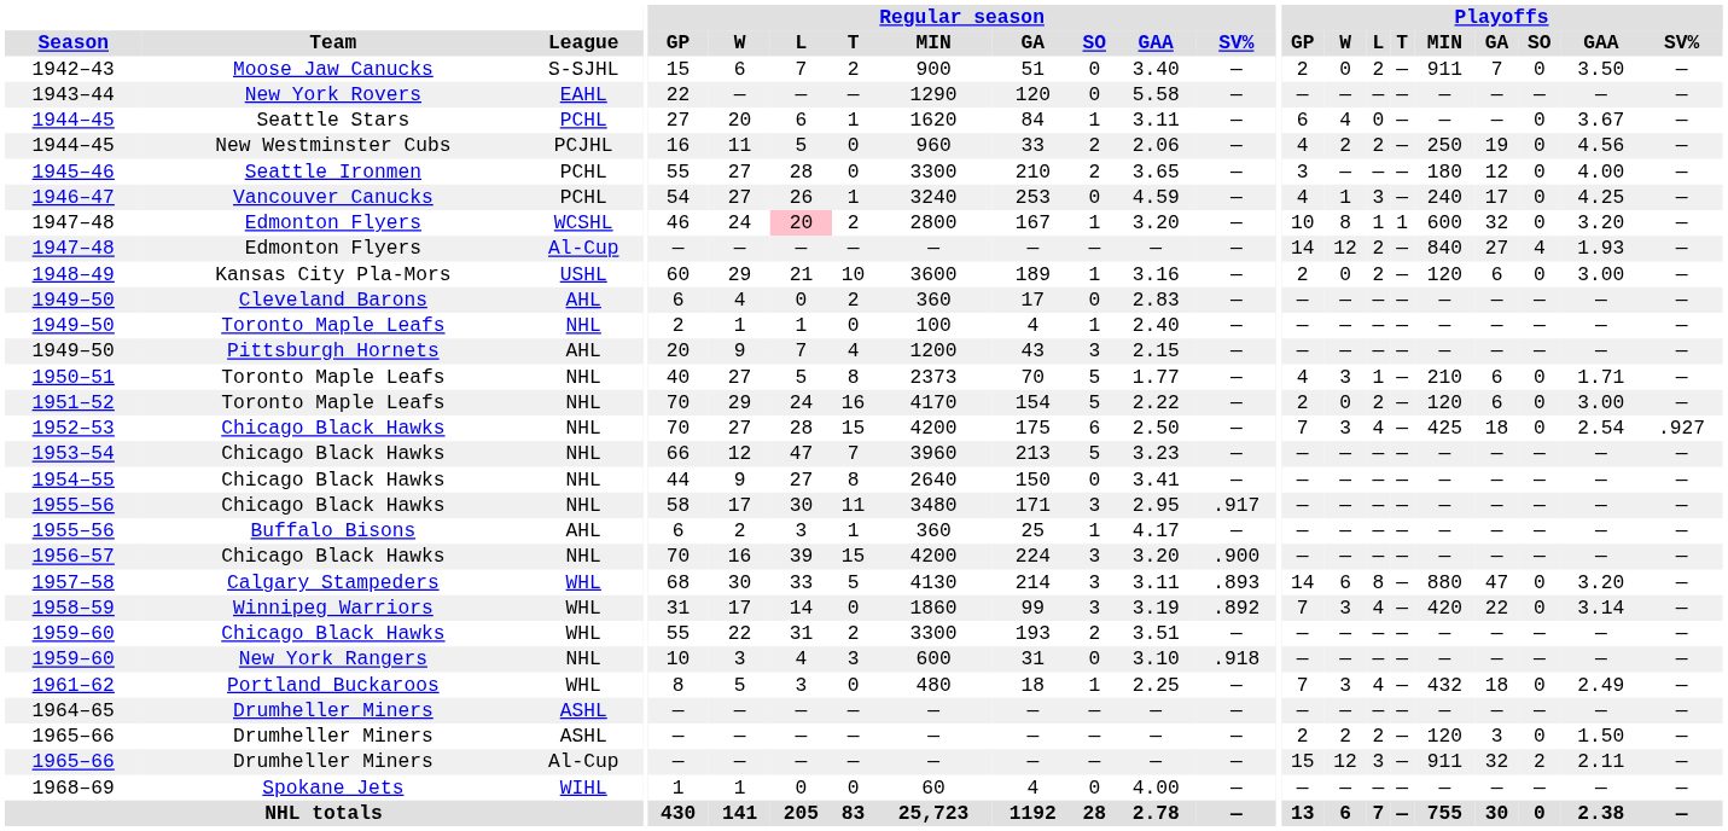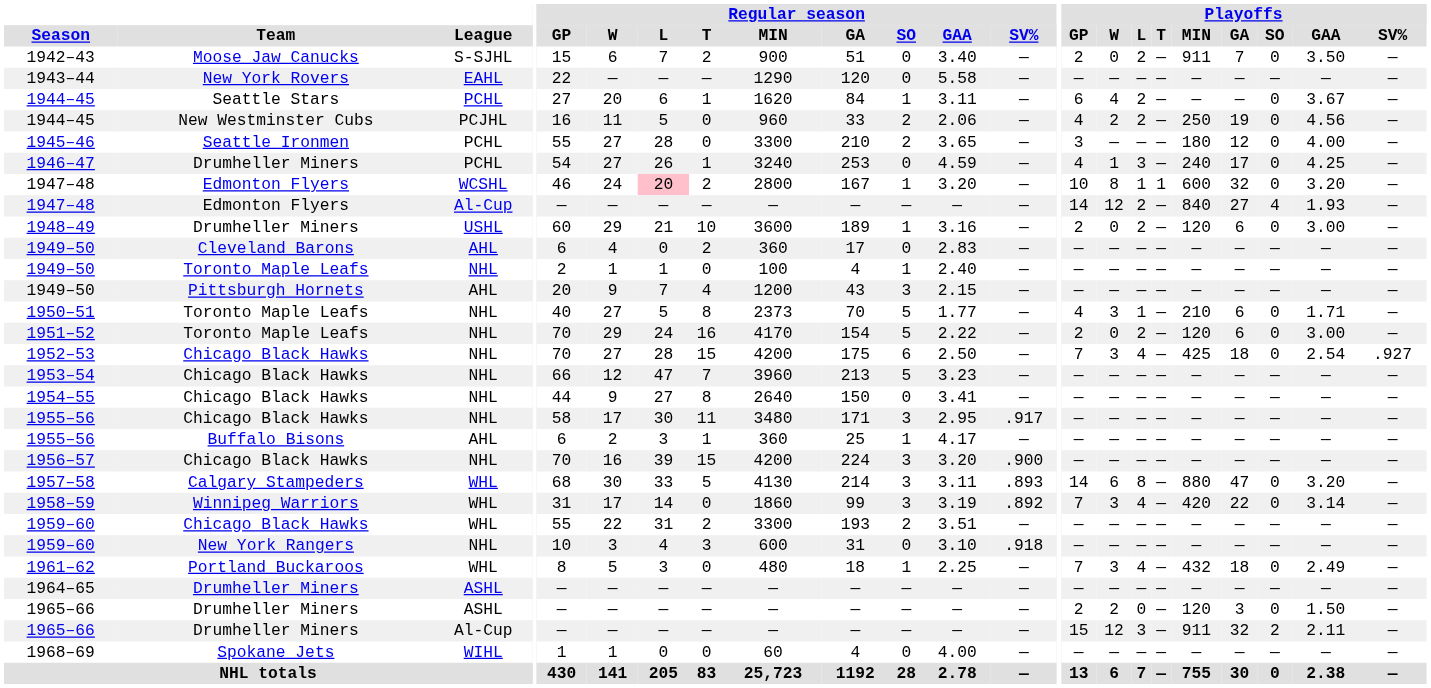 <table border="0" cellpadding="1" cellspacing="0" style="width:90%; text-align:center;">
 <tr bgcolor="#e0e0e0">
 <th colspan="3" bgcolor="#ffffff"></th>
 <th rowspan="99" bgcolor="#ffffff"></th>
 <th colspan="9" bgcolor="#e0e0e0"><a href='#'>Regular season</a></th>
 <th rowspan="99" bgcolor="#ffffff"></th>
 <th colspan="9" bgcolor="#e0e0e0"><a href='#'>Playoffs</a></th>
 </tr>
 <tr bgcolor="#e0e0e0">
 <th><a href='#'>Season</a></th>
 <th>Team</th>
 <th>League</th>
 <th>GP</th>
 <th>W</th>
 <th>L</th>
 <th>T</th>
 <th>MIN</th>
 <th>GA</th>
 <th><a href='#'>SO</a></th>
 <th><a href='#'>GAA</a></th>
 <th><a href='#'>SV%</a></th>
 <th>GP</th>
 <th>W</th>
 <th>L</th>
 <th>T</th>
 <th>MIN</th>
 <th>GA</th>
 <th>SO</th>
 <th>GAA</th>
 <th>SV%</th>
 </tr>
 <tr>
 <td>1942–43</td>
 <td><a href='#'>Moose Jaw Canucks</a></td>
 <td>S-SJHL</td>
 <td>15</td>
 <td>6</td>
 <td>7</td>
 <td>2</td>
 <td>900</td>
 <td>51</td>
 <td>0</td>
 <td>3.40</td>
 <td>—</td>
 <td>2</td>
 <td>0</td>
 <td>2</td>
 <td>—</td>
 <td>911</td>
 <td>7</td>
 <td>0</td>
 <td>3.50</td>
 <td>—</td>
 </tr>
 <tr bgcolor="#f0f0f0">
 <td>1943–44</td>
 <td><a href='#'>New York Rovers</a></td>
 <td><a href='#'>EAHL</a></td>
 <td>22</td>
 <td>—</td>
 <td>—</td>
 <td>—</td>
 <td>1290</td>
 <td>120</td>
 <td>0</td>
 <td>5.58</td>
 <td>—</td>
 <td>—</td>
 <td>—</td>
 <td>—</td>
 <td>—</td>
 <td>—</td>
 <td>—</td>
 <td>—</td>
 <td>—</td>
 <td>—</td>
 </tr>
 <tr>
 <td><a href='#'>1944–45</a></td>
 <td>Seattle Stars</td>
 <td><a href='#'>PCHL</a></td>
 <td>27</td>
 <td>20</td>
 <td>6</td>
 <td>1</td>
 <td>1620</td>
 <td>84</td>
 <td>1</td>
 <td>3.11</td>
 <td>—</td>
 <td>6</td>
 <td>4</td>
-<td>0</td>
+<td>2</td>
 <td>—</td>
 <td>—</td>
 <td>—</td>
 <td>0</td>
 <td>3.67</td>
 <td>—</td>
 </tr>
 <tr bgcolor="#f0f0f0">
 <td>1944–45</td>
 <td>New Westminster Cubs</td>
 <td>PCJHL</td>
 <td>16</td>
 <td>11</td>
 <td>5</td>
 <td>0</td>
 <td>960</td>
 <td>33</td>
 <td>2</td>
 <td>2.06</td>
 <td>—</td>
 <td>4</td>
 <td>2</td>
 <td>2</td>
 <td>—</td>
 <td>250</td>
 <td>19</td>
 <td>0</td>
 <td>4.56</td>
 <td>—</td>
 </tr>
 <tr>
 <td><a href='#'>1945–46</a></td>
 <td><a href='#'>Seattle Ironmen</a></td>
 <td>PCHL</td>
 <td>55</td>
 <td>27</td>
 <td>28</td>
 <td>0</td>
 <td>3300</td>
 <td>210</td>
 <td>2</td>
 <td>3.65</td>
 <td>—</td>
 <td>3</td>
 <td>—</td>
 <td>—</td>
 <td>—</td>
 <td>180</td>
 <td>12</td>
 <td>0</td>
 <td>4.00</td>
 <td>—</td>
 </tr>
 <tr bgcolor="#f0f0f0">
 <td><a href='#'>1946–47</a></td>
-<td><a href='#'>Vancouver Canucks</a></td>
+<td>Drumheller Miners</td>
 <td>PCHL</td>
 <td>54</td>
 <td>27</td>
 <td>26</td>
 <td>1</td>
 <td>3240</td>
 <td>253</td>
 <td>0</td>
 <td>4.59</td>
 <td>—</td>
 <td>4</td>
 <td>1</td>
 <td>3</td>
 <td>—</td>
 <td>240</td>
 <td>17</td>
 <td>0</td>
 <td>4.25</td>
 <td>—</td>
 </tr>
 <tr>
 <td>1947–48</td>
 <td><a href='#'>Edmonton Flyers</a></td>
 <td><a href='#'>WCSHL</a></td>
 <td>46</td>
 <td>24</td>
 <td style="background: pink;">20</td>
 <td>2</td>
 <td>2800</td>
 <td>167</td>
 <td>1</td>
 <td>3.20</td>
 <td>—</td>
 <td>10</td>
 <td>8</td>
 <td>1</td>
 <td>1</td>
 <td>600</td>
 <td>32</td>
 <td>0</td>
 <td>3.20</td>
 <td>—</td>
 </tr>
 <tr bgcolor="#f0f0f0">
 <td><a href='#'>1947–48</a></td>
 <td>Edmonton Flyers</td>
 <td><a href='#'>Al-Cup</a></td>
 <td>—</td>
 <td>—</td>
 <td>—</td>
 <td>—</td>
 <td>—</td>
 <td>—</td>
 <td>—</td>
 <td>—</td>
 <td>—</td>
 <td>14</td>
 <td>12</td>
 <td>2</td>
 <td>—</td>
 <td>840</td>
 <td>27</td>
 <td>4</td>
 <td>1.93</td>
 <td>—</td>
 </tr>
 <tr>
 <td><a href='#'>1948–49</a></td>
-<td>Kansas City Pla-Mors</td>
+<td>Drumheller Miners</td>
 <td><a href='#'>USHL</a></td>
 <td>60</td>
 <td>29</td>
 <td>21</td>
 <td>10</td>
 <td>3600</td>
 <td>189</td>
 <td>1</td>
 <td>3.16</td>
 <td>—</td>
 <td>2</td>
 <td>0</td>
 <td>2</td>
 <td>—</td>
 <td>120</td>
 <td>6</td>
 <td>0</td>
 <td>3.00</td>
 <td>—</td>
 </tr>
 <tr bgcolor="#f0f0f0">
 <td><a href='#'>1949–50</a></td>
 <td><a href='#'>Cleveland Barons</a></td>
 <td><a href='#'>AHL</a></td>
 <td>6</td>
 <td>4</td>
 <td>0</td>
 <td>2</td>
 <td>360</td>
 <td>17</td>
 <td>0</td>
 <td>2.83</td>
 <td>—</td>
 <td>—</td>
 <td>—</td>
 <td>—</td>
 <td>—</td>
 <td>—</td>
 <td>—</td>
 <td>—</td>
 <td>—</td>
 <td>—</td>
 </tr>
 <tr>
 <td><a href='#'>1949–50</a></td>
 <td><a href='#'>Toronto Maple Leafs</a></td>
 <td><a href='#'>NHL</a></td>
 <td>2</td>
 <td>1</td>
 <td>1</td>
 <td>0</td>
 <td>100</td>
 <td>4</td>
 <td>1</td>
 <td>2.40</td>
 <td>—</td>
 <td>—</td>
 <td>—</td>
 <td>—</td>
 <td>—</td>
 <td>—</td>
 <td>—</td>
 <td>—</td>
 <td>—</td>
 <td>—</td>
 </tr>
 <tr bgcolor="#f0f0f0">
 <td>1949–50</td>
 <td><a href='#'>Pittsburgh Hornets</a></td>
 <td>AHL</td>
 <td>20</td>
 <td>9</td>
 <td>7</td>
 <td>4</td>
 <td>1200</td>
 <td>43</td>
 <td>3</td>
 <td>2.15</td>
 <td>—</td>
 <td>—</td>
 <td>—</td>
 <td>—</td>
 <td>—</td>
 <td>—</td>
 <td>—</td>
 <td>—</td>
 <td>—</td>
 <td>—</td>
 </tr>
 <tr>
 <td><a href='#'>1950–51</a></td>
 <td>Toronto Maple Leafs</td>
 <td>NHL</td>
 <td>40</td>
 <td>27</td>
 <td>5</td>
 <td>8</td>
 <td>2373</td>
 <td>70</td>
 <td>5</td>
 <td>1.77</td>
 <td>—</td>
 <td>4</td>
 <td>3</td>
 <td>1</td>
 <td>—</td>
 <td>210</td>
 <td>6</td>
 <td>0</td>
 <td>1.71</td>
 <td>—</td>
 </tr>
 <tr bgcolor="#f0f0f0">
 <td><a href='#'>1951–52</a></td>
 <td>Toronto Maple Leafs</td>
 <td>NHL</td>
 <td>70</td>
 <td>29</td>
 <td>24</td>
 <td>16</td>
 <td>4170</td>
 <td>154</td>
 <td>5</td>
 <td>2.22</td>
 <td>—</td>
 <td>2</td>
 <td>0</td>
 <td>2</td>
 <td>—</td>
 <td>120</td>
 <td>6</td>
 <td>0</td>
 <td>3.00</td>
 <td>—</td>
 </tr>
 <tr>
 <td><a href='#'>1952–53</a></td>
 <td><a href='#'>Chicago Black Hawks</a></td>
 <td>NHL</td>
 <td>70</td>
 <td>27</td>
 <td>28</td>
 <td>15</td>
 <td>4200</td>
 <td>175</td>
 <td>6</td>
 <td>2.50</td>
 <td>—</td>
 <td>7</td>
 <td>3</td>
 <td>4</td>
 <td>—</td>
 <td>425</td>
 <td>18</td>
 <td>0</td>
 <td>2.54</td>
 <td>.927</td>
 </tr>
 <tr bgcolor="#f0f0f0">
 <td><a href='#'>1953–54</a></td>
 <td>Chicago Black Hawks</td>
 <td>NHL</td>
 <td>66</td>
 <td>12</td>
 <td>47</td>
 <td>7</td>
 <td>3960</td>
 <td>213</td>
 <td>5</td>
 <td>3.23</td>
 <td>—</td>
 <td>—</td>
 <td>—</td>
 <td>—</td>
 <td>—</td>
 <td>—</td>
 <td>—</td>
 <td>—</td>
 <td>—</td>
 <td>—</td>
 </tr>
 <tr>
 <td><a href='#'>1954–55</a></td>
 <td>Chicago Black Hawks</td>
 <td>NHL</td>
 <td>44</td>
 <td>9</td>
 <td>27</td>
 <td>8</td>
 <td>2640</td>
 <td>150</td>
 <td>0</td>
 <td>3.41</td>
 <td>—</td>
 <td>—</td>
 <td>—</td>
 <td>—</td>
 <td>—</td>
 <td>—</td>
 <td>—</td>
 <td>—</td>
 <td>—</td>
 <td>—</td>
 </tr>
 <tr bgcolor="#f0f0f0">
 <td><a href='#'>1955–56</a></td>
 <td>Chicago Black Hawks</td>
 <td>NHL</td>
 <td>58</td>
 <td>17</td>
 <td>30</td>
 <td>11</td>
 <td>3480</td>
 <td>171</td>
 <td>3</td>
 <td>2.95</td>
 <td>.917</td>
 <td>—</td>
 <td>—</td>
 <td>—</td>
 <td>—</td>
 <td>—</td>
 <td>—</td>
 <td>—</td>
 <td>—</td>
 <td>—</td>
 </tr>
 <tr>
 <td><a href='#'>1955–56</a></td>
 <td><a href='#'>Buffalo Bisons</a></td>
 <td>AHL</td>
 <td>6</td>
 <td>2</td>
 <td>3</td>
 <td>1</td>
 <td>360</td>
 <td>25</td>
 <td>1</td>
 <td>4.17</td>
 <td>—</td>
 <td>—</td>
 <td>—</td>
 <td>—</td>
 <td>—</td>
 <td>—</td>
 <td>—</td>
 <td>—</td>
 <td>—</td>
 <td>—</td>
 </tr>
 <tr bgcolor="#f0f0f0">
 <td><a href='#'>1956–57</a></td>
 <td>Chicago Black Hawks</td>
 <td>NHL</td>
 <td>70</td>
 <td>16</td>
 <td>39</td>
 <td>15</td>
 <td>4200</td>
 <td>224</td>
 <td>3</td>
 <td>3.20</td>
 <td>.900</td>
 <td>—</td>
 <td>—</td>
 <td>—</td>
 <td>—</td>
 <td>—</td>
 <td>—</td>
 <td>—</td>
 <td>—</td>
 <td>—</td>
 </tr>
 <tr>
 <td><a href='#'>1957–58</a></td>
 <td><a href='#'>Calgary Stampeders</a></td>
 <td><a href='#'>WHL</a></td>
 <td>68</td>
 <td>30</td>
 <td>33</td>
 <td>5</td>
 <td>4130</td>
 <td>214</td>
 <td>3</td>
 <td>3.11</td>
 <td>.893</td>
 <td>14</td>
 <td>6</td>
 <td>8</td>
 <td>—</td>
 <td>880</td>
 <td>47</td>
 <td>0</td>
 <td>3.20</td>
 <td>—</td>
 </tr>
 <tr bgcolor="#f0f0f0">
 <td><a href='#'>1958–59</a></td>
 <td><a href='#'>Winnipeg Warriors</a></td>
 <td>WHL</td>
 <td>31</td>
 <td>17</td>
 <td>14</td>
 <td>0</td>
 <td>1860</td>
 <td>99</td>
 <td>3</td>
 <td>3.19</td>
 <td>.892</td>
 <td>7</td>
 <td>3</td>
 <td>4</td>
 <td>—</td>
 <td>420</td>
 <td>22</td>
 <td>0</td>
 <td>3.14</td>
 <td>—</td>
 </tr>
 <tr>
 <td><a href='#'>1959–60</a></td>
 <td><a href='#'>Chicago Black Hawks</a></td>
 <td>WHL</td>
 <td>55</td>
 <td>22</td>
 <td>31</td>
 <td>2</td>
 <td>3300</td>
 <td>193</td>
 <td>2</td>
 <td>3.51</td>
 <td>—</td>
 <td>—</td>
 <td>—</td>
 <td>—</td>
 <td>—</td>
 <td>—</td>
 <td>—</td>
 <td>—</td>
 <td>—</td>
 <td>—</td>
 </tr>
 <tr bgcolor="#f0f0f0">
 <td><a href='#'>1959–60</a></td>
 <td><a href='#'>New York Rangers</a></td>
 <td>NHL</td>
 <td>10</td>
 <td>3</td>
 <td>4</td>
 <td>3</td>
 <td>600</td>
 <td>31</td>
 <td>0</td>
 <td>3.10</td>
 <td>.918</td>
 <td>—</td>
 <td>—</td>
 <td>—</td>
 <td>—</td>
 <td>—</td>
 <td>—</td>
 <td>—</td>
 <td>—</td>
 <td>—</td>
 </tr>
 <tr>
 <td><a href='#'>1961–62</a></td>
 <td><a href='#'>Portland Buckaroos</a></td>
 <td>WHL</td>
 <td>8</td>
 <td>5</td>
 <td>3</td>
 <td>0</td>
 <td>480</td>
 <td>18</td>
 <td>1</td>
 <td>2.25</td>
 <td>—</td>
 <td>7</td>
 <td>3</td>
 <td>4</td>
 <td>—</td>
 <td>432</td>
 <td>18</td>
 <td>0</td>
 <td>2.49</td>
 <td>—</td>
 </tr>
 <tr bgcolor="#f0f0f0">
 <td>1964–65</td>
 <td><a href='#'>Drumheller Miners</a></td>
 <td><a href='#'>ASHL</a></td>
 <td>—</td>
 <td>—</td>
 <td>—</td>
 <td>—</td>
 <td>—</td>
 <td>—</td>
 <td>—</td>
 <td>—</td>
 <td>—</td>
 <td>—</td>
 <td>—</td>
 <td>—</td>
 <td>—</td>
 <td>—</td>
 <td>—</td>
 <td>—</td>
 <td>—</td>
 <td>—</td>
 </tr>
 <tr>
 <td>1965–66</td>
 <td>Drumheller Miners</td>
 <td>ASHL</td>
 <td>—</td>
 <td>—</td>
 <td>—</td>
 <td>—</td>
 <td>—</td>
 <td>—</td>
 <td>—</td>
 <td>—</td>
 <td>—</td>
 <td>2</td>
 <td>2</td>
-<td>2</td>
+<td>0</td>
 <td>—</td>
 <td>120</td>
 <td>3</td>
 <td>0</td>
 <td>1.50</td>
 <td>—</td>
 </tr>
 <tr bgcolor="#f0f0f0">
 <td><a href='#'>1965–66</a></td>
 <td>Drumheller Miners</td>
 <td>Al-Cup</td>
 <td>—</td>
 <td>—</td>
 <td>—</td>
 <td>—</td>
 <td>—</td>
 <td>—</td>
 <td>—</td>
 <td>—</td>
 <td>—</td>
 <td>15</td>
 <td>12</td>
 <td>3</td>
 <td>—</td>
 <td>911</td>
 <td>32</td>
 <td>2</td>
 <td>2.11</td>
 <td>—</td>
 </tr>
 <tr>
 <td>1968–69</td>
 <td><a href='#'>Spokane Jets</a></td>
 <td><a href='#'>WIHL</a></td>
 <td>1</td>
 <td>1</td>
 <td>0</td>
 <td>0</td>
 <td>60</td>
 <td>4</td>
 <td>0</td>
 <td>4.00</td>
 <td>—</td>
 <td>—</td>
 <td>—</td>
 <td>—</td>
 <td>—</td>
 <td>—</td>
 <td>—</td>
 <td>—</td>
 <td>—</td>
 <td>—</td>
 </tr>
 <tr bgcolor="#e0e0e0">
 <th colspan=3>NHL totals</th>
 <th>430</th>
 <th>141</th>
 <th>205</th>
 <th>83</th>
 <th>25,723</th>
 <th>1192</th>
 <th>28</th>
 <th>2.78</th>
 <th>—</th>
 <th>13</th>
 <th>6</th>
 <th>7</th>
 <th>—</th>
 <th>755</th>
 <th>30</th>
 <th>0</th>
 <th>2.38</th>
 <th>—</th>
 </tr>
 </table>
